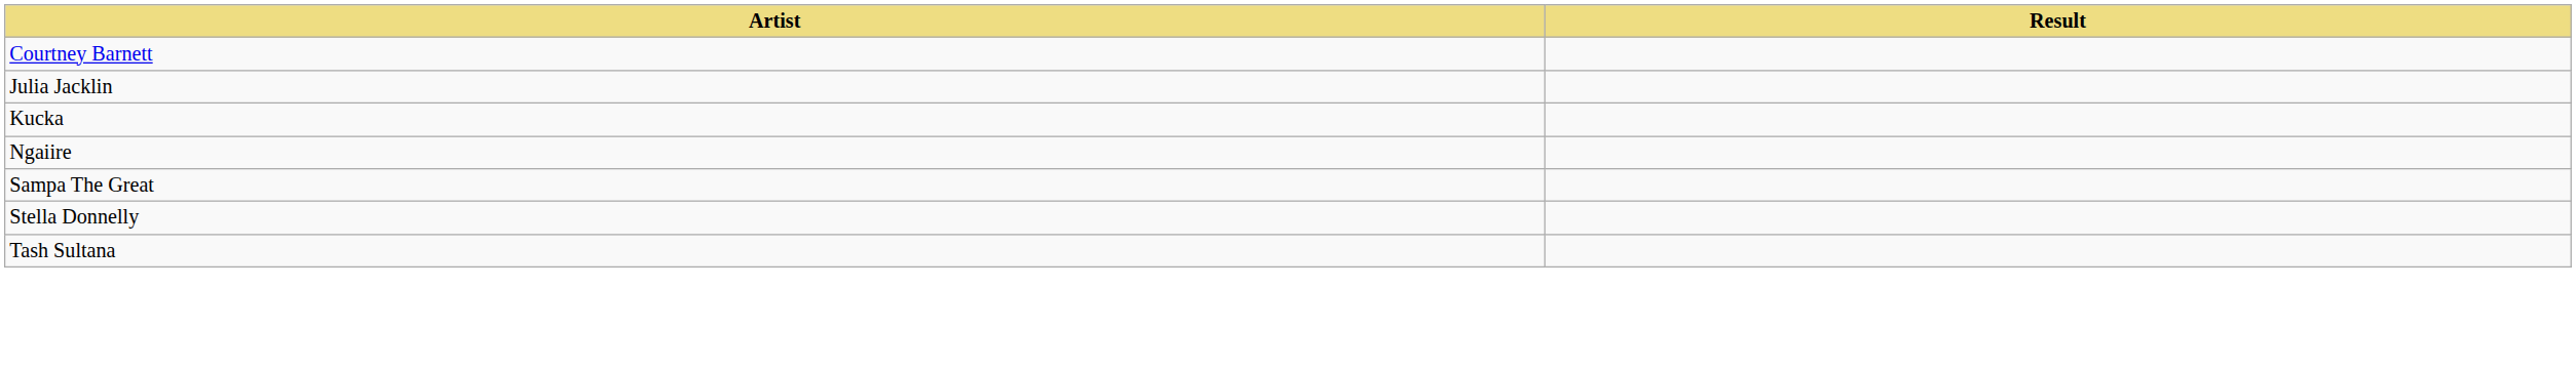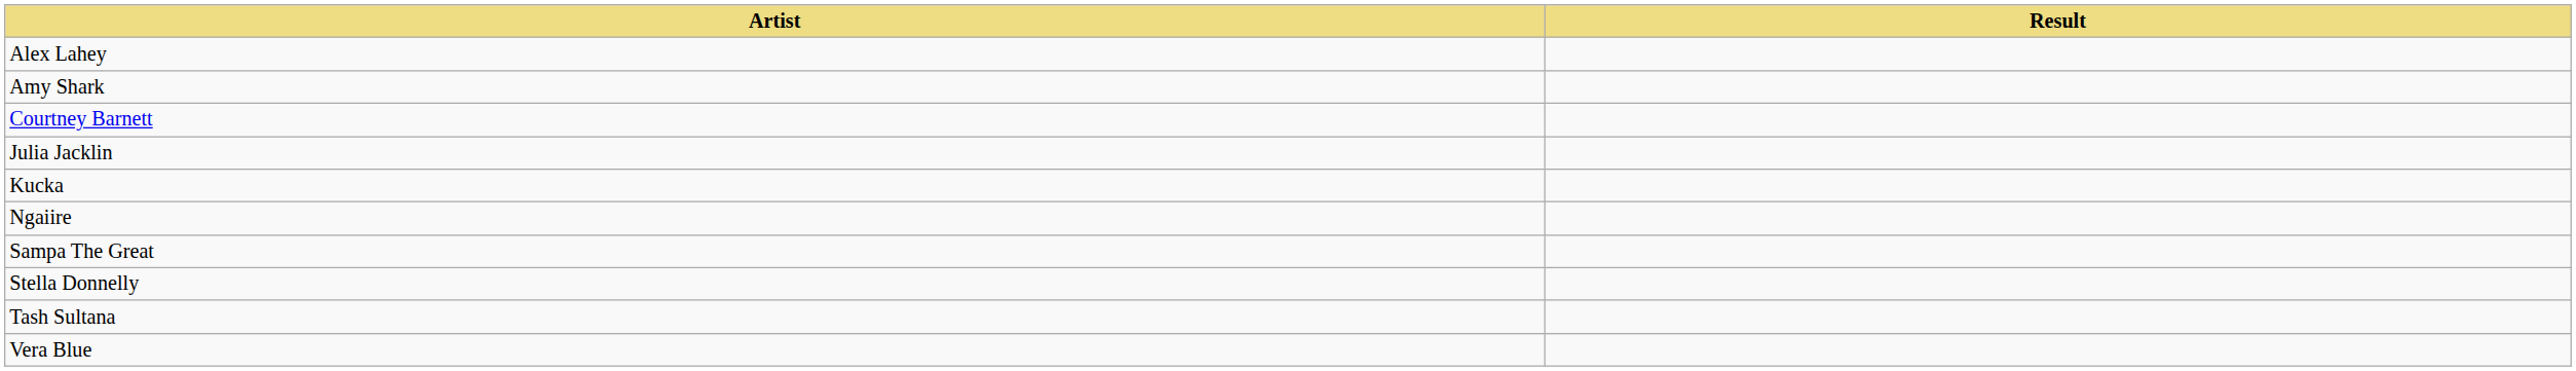 <table class="wikitable" width=100%>
 <tr>
 <th style="width:15%;background:#EEDD82;">Artist</th>
 <th style="width:10%;background:#EEDD82;">Result</th>
+</tr>
+<tr>
+<td>Alex Lahey</td>
+<td></td>
+</tr>
+<tr>
+<td>Amy Shark</td>
+<td></td>
 </tr>
 <tr>
 <td><a href='#'>Courtney Barnett</a></td>
 <td></td>
 </tr>
 <tr>
 <td>Julia Jacklin</td>
 <td></td>
 </tr>
 <tr>
 <td>Kucka</td>
 <td></td>
 </tr>
 <tr>
 <td>Ngaiire</td>
 <td></td>
 </tr>
 <tr>
 <td>Sampa The Great</td>
 <td></td>
 </tr>
 <tr>
 <td>Stella Donnelly</td>
 <td></td>
 </tr>
 <tr>
 <td>Tash Sultana</td>
 <td></td>
 </tr>
+<tr>
+<td>Vera Blue</td>
+<td></td>
+</tr>
 </table>
